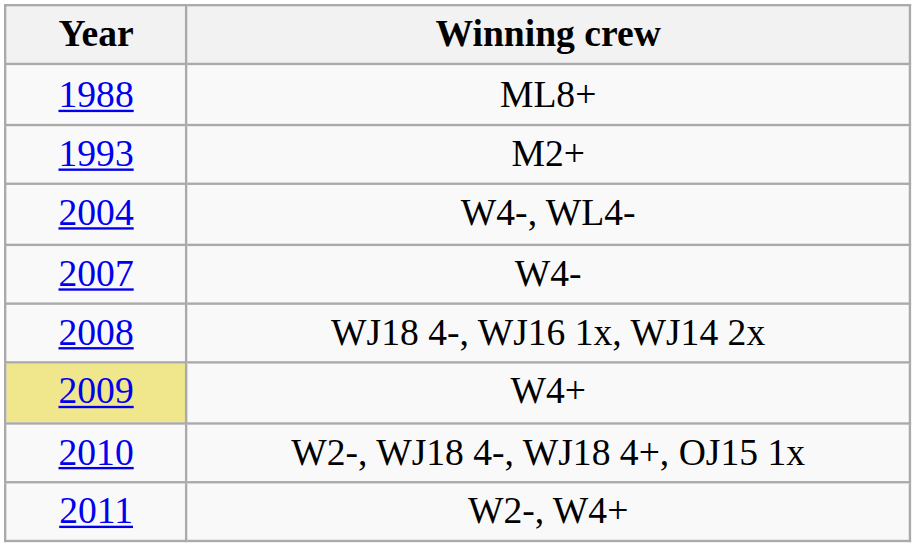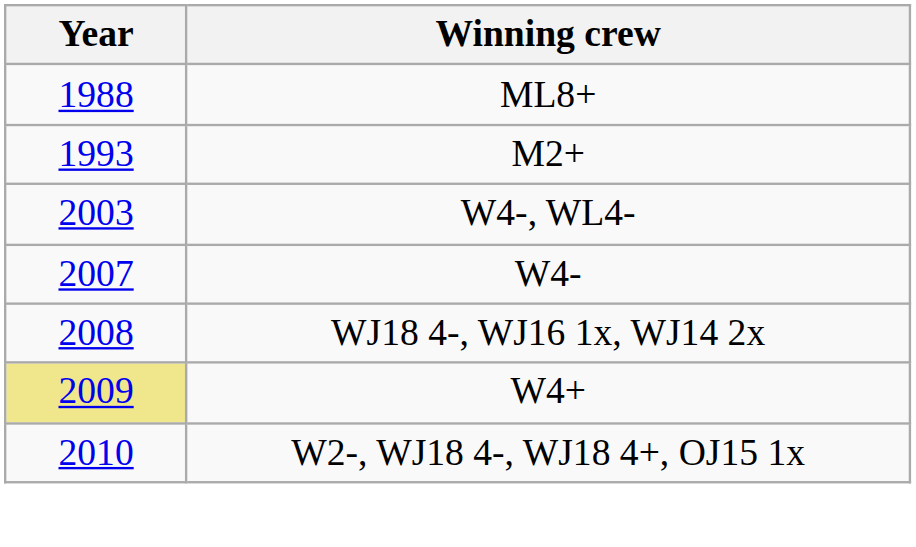 <table class="wikitable" style="text-align:center">
 <tr>
 <th width=70>Year</th>
 <th width=300>Winning crew</th>
 </tr>
 <tr>
 <td><a href='#'>1988</a></td>
 <td>ML8+</td>
 </tr>
 <tr>
 <td><a href='#'>1993</a></td>
 <td>M2+</td>
 </tr>
 <tr>
-<td><a href='#'>2004</a></td>
+<td><a href='#'>2003</a></td>
 <td>W4-, WL4-</td>
 </tr>
 <tr>
 <td><a href='#'>2007</a></td>
 <td>W4-</td>
 </tr>
 <tr>
 <td><a href='#'>2008</a></td>
 <td>WJ18 4-, WJ16 1x, WJ14 2x </td>
 </tr>
 <tr>
 <td style="background: khaki;"><a href='#'>2009</a></td>
 <td>W4+ </td>
 </tr>
 <tr>
 <td><a href='#'>2010</a></td>
 <td>W2-, WJ18 4-, WJ18 4+, OJ15 1x </td>
 </tr>
-<tr>
-<td><a href='#'>2011</a></td>
-<td>W2-, W4+ </td>
-</tr>
 </table>
